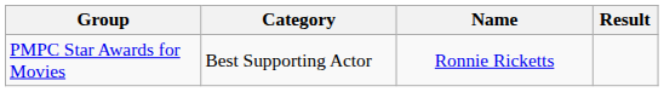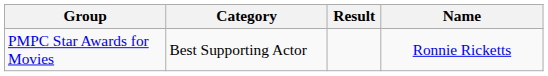 <table | width="90%" class="wikitable sortable">
 <tr>
 <th width="30%">Group</th>
 <th width="30%">Category</th>
+<th width="10%">Result</th>
 <th width="30%">Name</th>
-<th width="10%">Result</th>
 </tr>
 <tr>
 <td align="left"><a href='#'>PMPC Star Awards for Movies</a></td>
 <td>Best Supporting Actor</td>
+<td></td>
 <td align="center"><a href='#'>Ronnie Ricketts</a></td>
-<td></td>
 </tr>
 </table>
